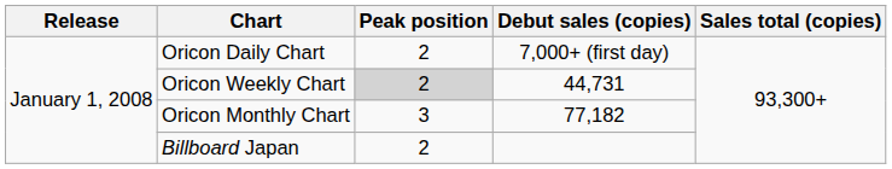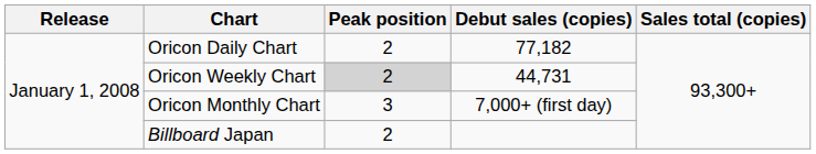 <table class="wikitable">
 <tr>
 <th>Release</th>
 <th>Chart</th>
 <th>Peak position</th>
 <th>Debut sales (copies)</th>
 <th>Sales total (copies)</th>
 </tr>
 <tr>
 <td rowspan="4">January 1, 2008</td>
 <td>Oricon Daily Chart</td>
 <td align="center">2</td>
-<td align="center">7,000+ (first day)</td>
+<td align="center">77,182</td>
 <td rowspan="4" align="center">93,300+</td>
 </tr>
 <tr>
 <td>Oricon Weekly Chart</td>
 <td align="center" style="background: lightgrey;">2</td>
 <td align="center">44,731</td>
 </tr>
 <tr>
 <td>Oricon Monthly Chart</td>
 <td align="center">3</td>
-<td align="center">77,182</td>
+<td align="center">7,000+ (first day)</td>
 </tr>
 <tr>
 <td><em>Billboard</em> Japan</td>
 <td align="center">2</td>
 </tr>
 </table>
